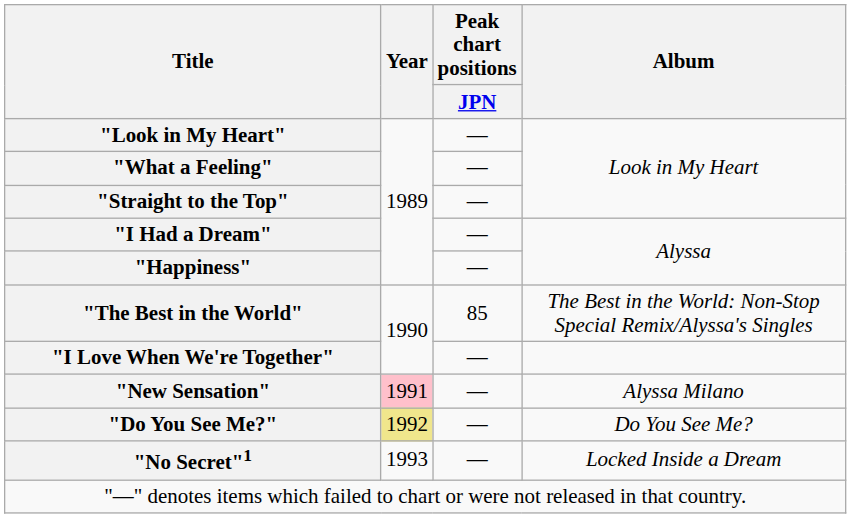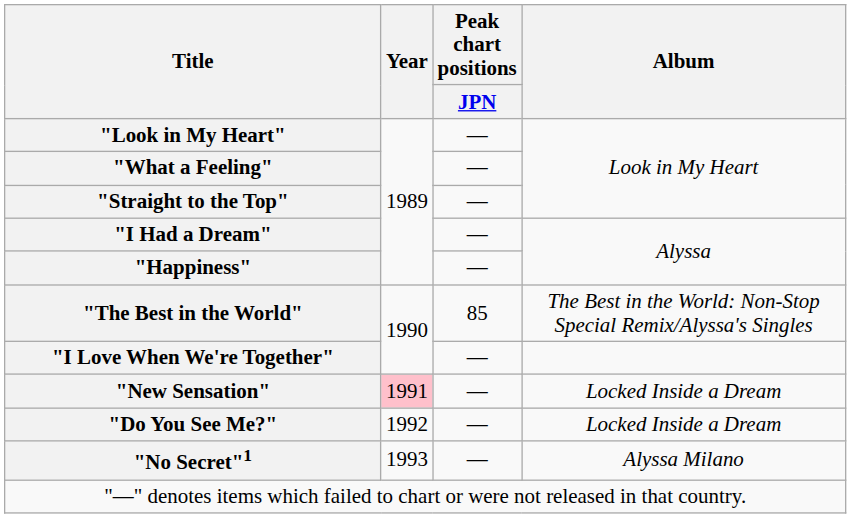 <table class="wikitable plainrowheaders" style="text-align: center;" border="1">
 <tr>
 <th scope="col" rowspan="2" style="width:17.5em;">Title</th>
 <th scope="col" rowspan="2" style="width:1em;">Year</th>
 <th scope="col" colspan="1">Peak chart positions</th>
 <th scope="col" rowspan="2" style="width:15em;">Album</th>
 </tr>
 <tr>
 <th style="width:30px;"><a href='#'>JPN</a><br></th>
 </tr>
 <tr>
 <th scope="row">"Look in My Heart"</th>
 <td rowspan="5">1989</td>
 <td align="center">—</td>
 <td style="text-align:center;" rowspan="3"><em>Look in My Heart</em></td>
 </tr>
 <tr>
 <th scope="row">"What a Feeling"</th>
 <td align="center">—</td>
 </tr>
 <tr>
 <th scope="row">"Straight to the Top"</th>
 <td align="center">—</td>
 </tr>
 <tr>
 <th scope="row">"I Had a Dream"</th>
 <td align="center">—</td>
 <td style="text-align:center;" rowspan="2"><em>Alyssa</em></td>
 </tr>
 <tr>
 <th scope="row">"Happiness"</th>
 <td align="center">—</td>
 </tr>
 <tr>
 <th scope="row">"The Best in the World"</th>
 <td rowspan="2">1990</td>
 <td>85</td>
 <td style="text-align:center;" rowspan="1"><em>The Best in the World: Non-Stop Special Remix/Alyssa's Singles</em></td>
 </tr>
 <tr>
 <th scope="row">"I Love When We're Together"</th>
 <td align="center">—</td>
 <td></td>
 </tr>
 <tr>
 <th scope="row">"New Sensation"</th>
 <td rowspan="1" style="background: pink;">1991</td>
 <td align="center">—</td>
-<td style="text-align:center;" rowspan="1"><em>Alyssa Milano</em></td>
+<td style="text-align:center;" rowspan="1"><em>Locked Inside a Dream</em></td>
 </tr>
 <tr>
 <th scope="row">"Do You See Me?"</th>
-<td rowspan="1" style="background: khaki;">1992</td>
+<td rowspan="1">1992</td>
 <td align="center">—</td>
-<td style="text-align:center;" rowspan="1"><em>Do You See Me?</em></td>
+<td style="text-align:center;" rowspan="1"><em>Locked Inside a Dream</em></td>
 </tr>
 <tr>
 <th scope="row">"No Secret"<sup>1</sup></th>
 <td rowspan="1">1993</td>
 <td align="center">—</td>
-<td style="text-align:center;" rowspan="1"><em>Locked Inside a Dream</em></td>
+<td style="text-align:center;" rowspan="1"><em>Alyssa Milano</em></td>
 </tr>
 <tr>
 <td style="text-align:center;" colspan="7">"—" denotes items which failed to chart or were not released in that country.</td>
 </tr>
 </table>
